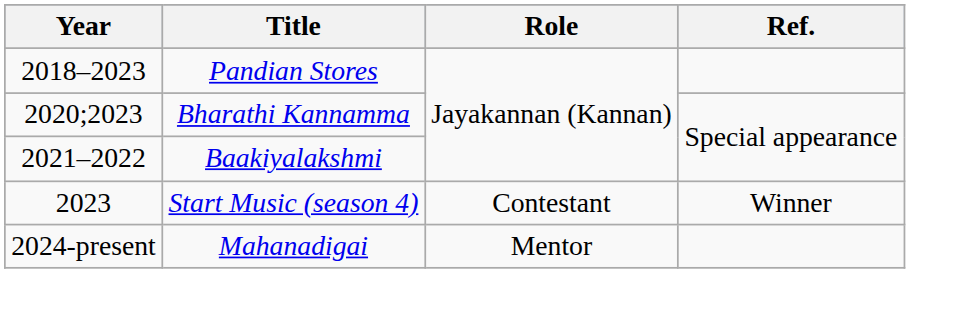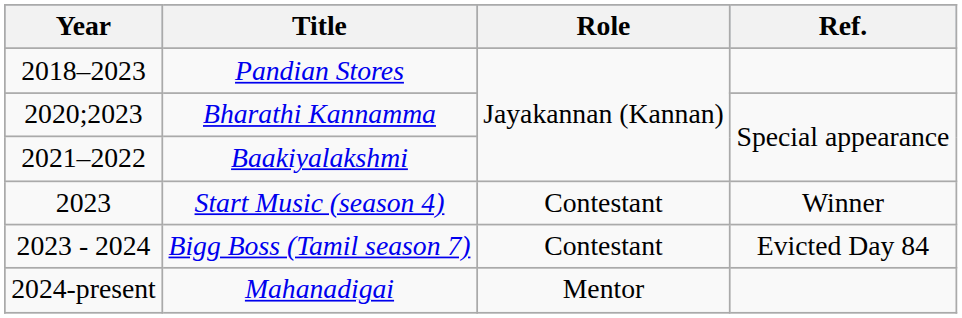 <table class="wikitable" style="text-align:center;">
 <tr style="background:#b0c4de; text-align:center;">
 <th>Year</th>
 <th>Title</th>
 <th>Role</th>
 <th>Ref.</th>
 </tr>
 <tr>
 <td>2018–2023</td>
 <td><em><a href='#'>Pandian Stores</a></em></td>
 <td rowspan="3">Jayakannan (Kannan)</td>
 <td></td>
 </tr>
 <tr>
 <td>2020;2023</td>
 <td><em><a href='#'>Bharathi Kannamma</a></em></td>
 <td rowspan="2">Special appearance</td>
 </tr>
 <tr>
 <td>2021–2022</td>
 <td><em><a href='#'>Baakiyalakshmi</a></em></td>
 </tr>
 <tr>
 <td>2023</td>
 <td><em><a href='#'>Start Music (season 4)</a></em></td>
 <td>Contestant</td>
 <td>Winner</td>
 </tr>
 <tr>
+<td>2023 - 2024</td>
+<td><em><a href='#'>Bigg Boss (Tamil season 7)</a></em></td>
+<td>Contestant</td>
+<td>Evicted Day 84</td>
+</tr>
+<tr>
 <td>2024-present</td>
 <td><em><a href='#'>Mahanadigai</a></em></td>
 <td>Mentor</td>
 </tr>
 </table>
